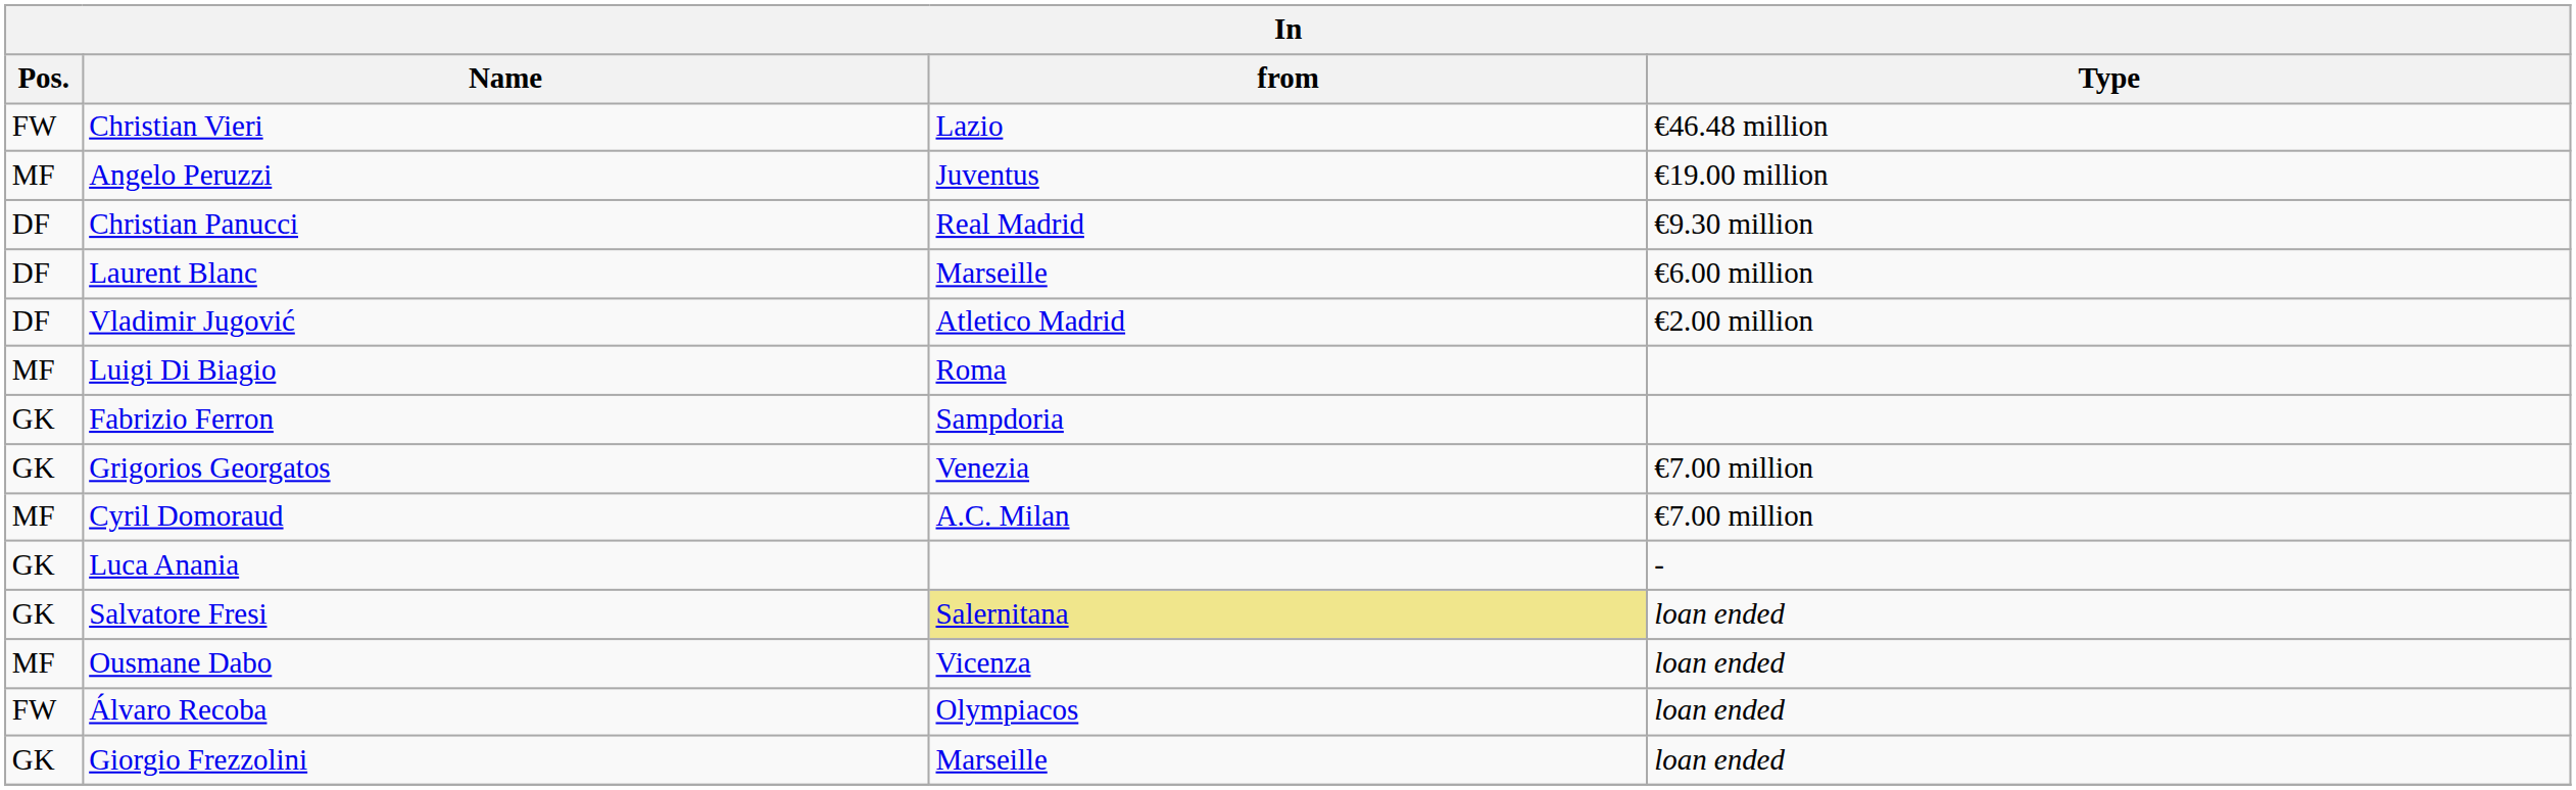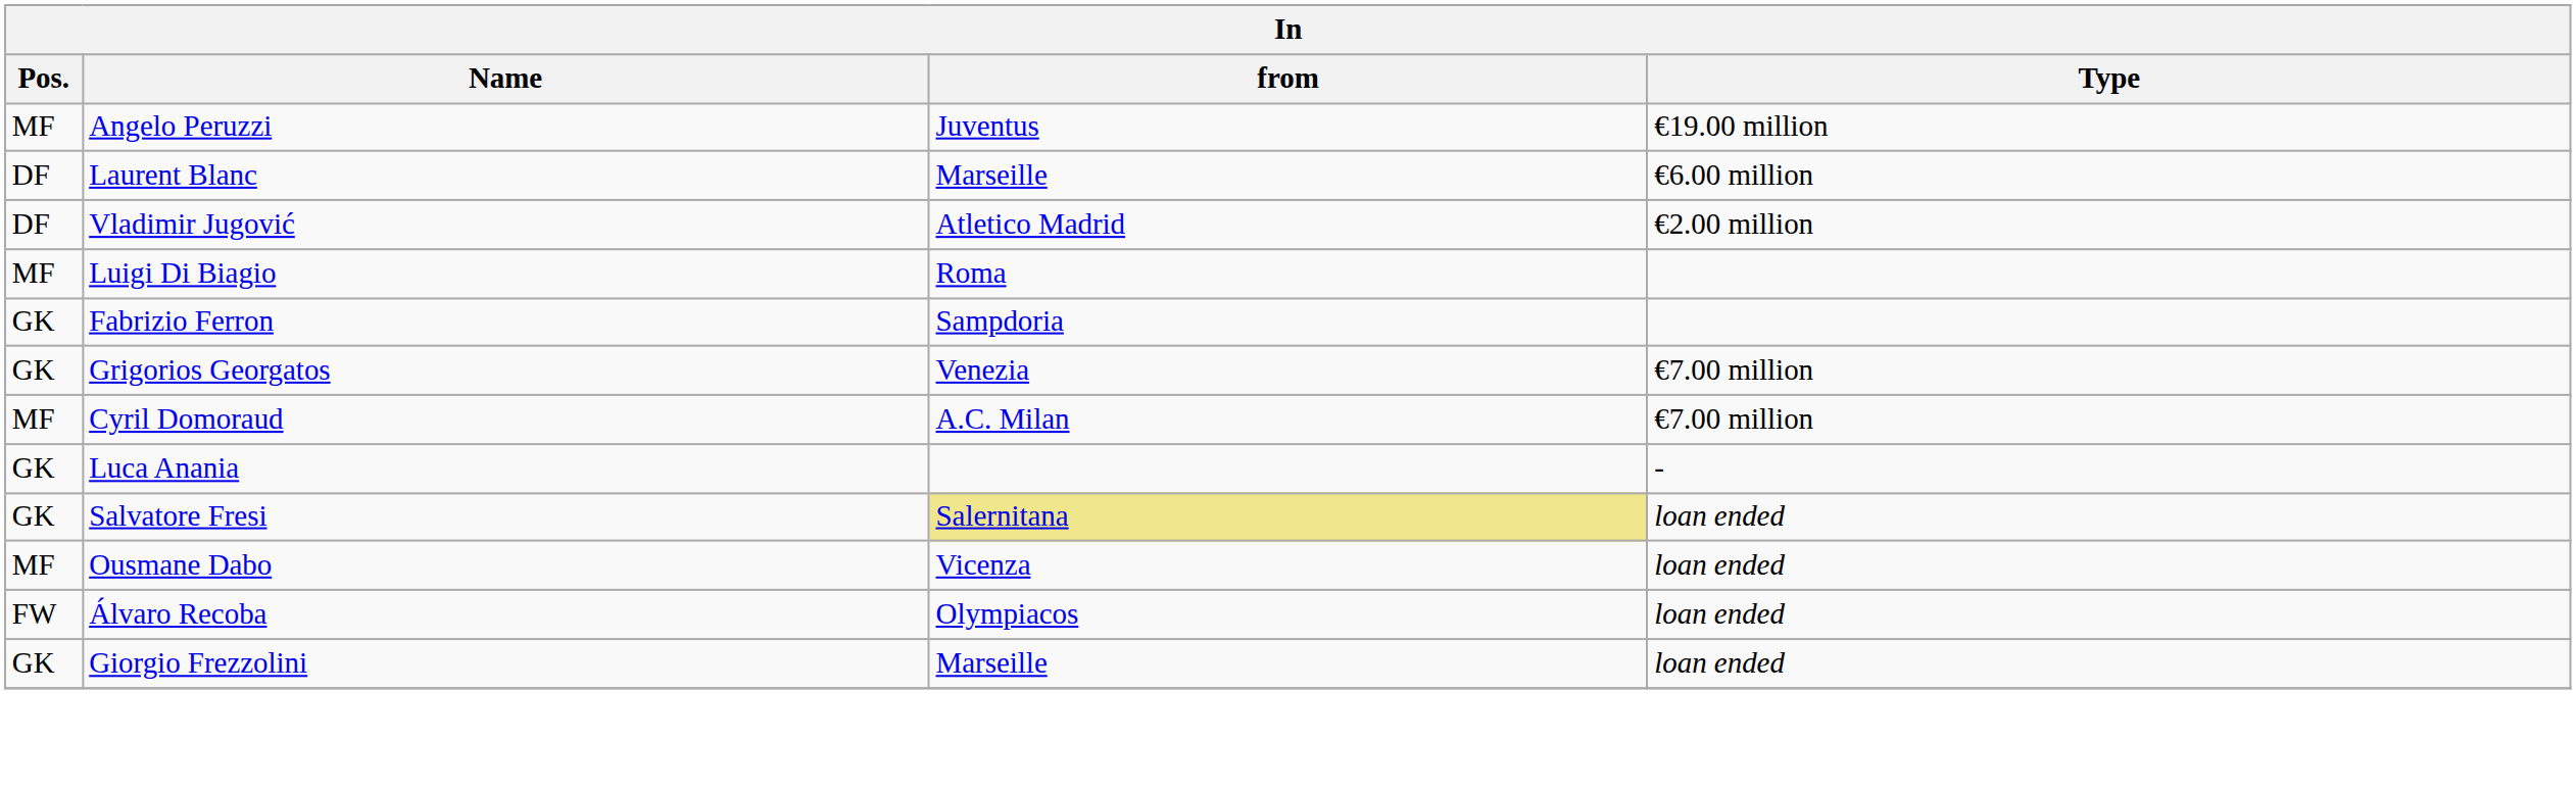 <table class="wikitable" style="font-size:90%;width:99%;">
 <tr>
 <th colspan="4">In</th>
 </tr>
 <tr>
 <th width=3%>Pos.</th>
 <th width=33%>Name</th>
 <th width=28%>from</th>
 <th width=36%>Type</th>
 </tr>
 <tr>
-<td>FW</td>
-<td><a href='#'>Christian Vieri</a></td>
-<td><a href='#'>Lazio</a></td>
-<td>€46.48 million</td>
-</tr>
-<tr>
 <td>MF</td>
 <td><a href='#'>Angelo Peruzzi</a></td>
 <td><a href='#'>Juventus</a></td>
 <td>€19.00 million</td>
-</tr>
-<tr>
-<td>DF</td>
-<td><a href='#'>Christian Panucci</a></td>
-<td><a href='#'>Real Madrid</a></td>
-<td>€9.30 million</td>
 </tr>
 <tr>
 <td>DF</td>
 <td><a href='#'>Laurent Blanc</a></td>
 <td><a href='#'>Marseille</a></td>
 <td>€6.00 million</td>
 </tr>
 <tr>
 <td>DF</td>
 <td><a href='#'>Vladimir Jugović</a></td>
 <td><a href='#'>Atletico Madrid</a></td>
 <td>€2.00 million</td>
 </tr>
 <tr>
 <td>MF</td>
 <td><a href='#'>Luigi Di Biagio</a></td>
 <td><a href='#'>Roma</a></td>
 <td></td>
 </tr>
 <tr>
 <td>GK</td>
 <td><a href='#'>Fabrizio Ferron</a></td>
 <td><a href='#'>Sampdoria</a></td>
 <td></td>
 </tr>
 <tr>
 <td>GK</td>
 <td><a href='#'>Grigorios Georgatos</a></td>
 <td><a href='#'>Venezia</a></td>
 <td>€7.00 million</td>
 </tr>
 <tr>
 <td>MF</td>
 <td><a href='#'>Cyril Domoraud</a></td>
 <td><a href='#'>A.C. Milan</a></td>
 <td>€7.00 million</td>
 </tr>
 <tr>
 <td>GK</td>
 <td><a href='#'>Luca Anania</a></td>
 <td></td>
 <td>-</td>
 </tr>
 <tr>
 <td>GK</td>
 <td><a href='#'>Salvatore Fresi</a></td>
 <td style="background: khaki;"><a href='#'>Salernitana</a></td>
 <td><em>loan ended</em></td>
 </tr>
 <tr>
 <td>MF</td>
 <td><a href='#'>Ousmane Dabo</a></td>
 <td><a href='#'>Vicenza</a></td>
 <td><em>loan ended</em></td>
 </tr>
 <tr>
 <td>FW</td>
 <td><a href='#'>Álvaro Recoba</a></td>
 <td><a href='#'>Olympiacos</a></td>
 <td><em>loan ended</em></td>
 </tr>
 <tr>
 <td>GK</td>
 <td><a href='#'>Giorgio Frezzolini</a></td>
 <td><a href='#'>Marseille</a></td>
 <td><em>loan ended</em></td>
 </tr>
 <tr>
 </tr>
 </table>
